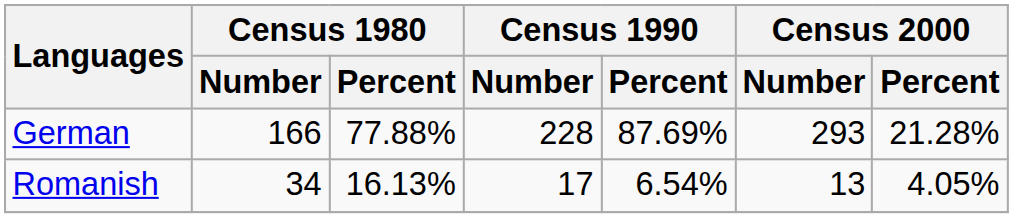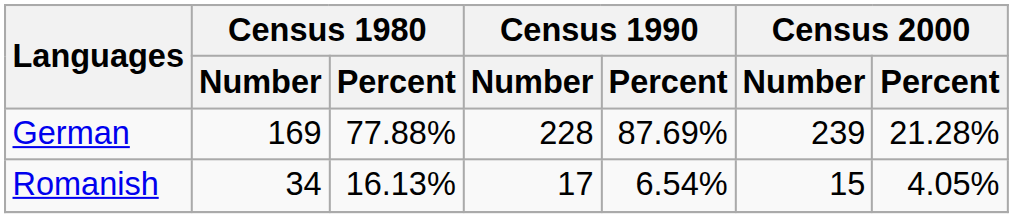 <table class="wikitable">
 <tr ---->
 <th rowspan="2">Languages</th>
 <th colspan="2">Census 1980</th>
 <th colspan="2">Census 1990</th>
 <th colspan="2">Census 2000</th>
 </tr>
 <tr ---->
 <th>Number</th>
 <th>Percent</th>
 <th>Number</th>
 <th>Percent</th>
 <th>Number</th>
 <th>Percent</th>
 </tr>
 <tr ---->
 <td><a href='#'>German</a></td>
-<td align=right>166</td>
+<td align=right>169</td>
 <td align=right>77.88%</td>
 <td align=right>228</td>
 <td align=right>87.69%</td>
-<td align=right>293</td>
+<td align=right>239</td>
 <td align=right>21.28%</td>
 </tr>
 <tr ---->
 <td><a href='#'>Romanish</a></td>
 <td align=right>34</td>
 <td align=right>16.13%</td>
 <td align=right>17</td>
 <td align=right>6.54%</td>
-<td align=right>13</td>
+<td align=right>15</td>
 <td align=right>4.05%</td>
 </tr>
 <tr ---->
 </tr>
 </table>
